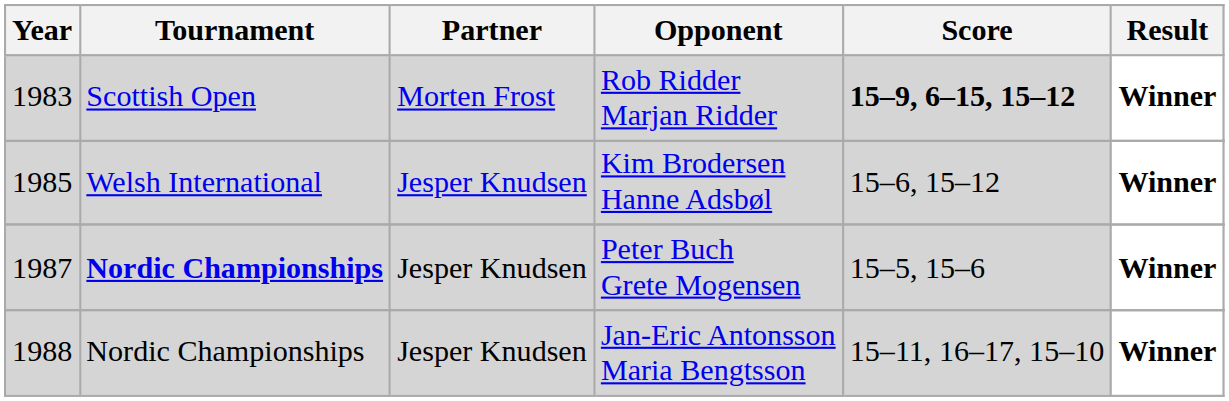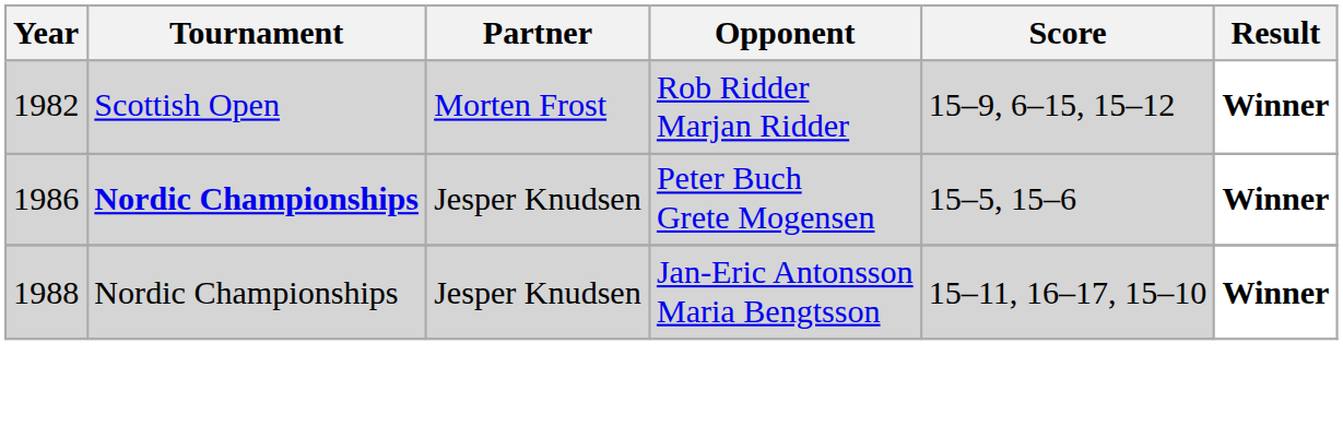 <table class="sortable wikitable" style="font-size: 90%;">
 <tr>
 <th>Year</th>
 <th>Tournament</th>
 <th>Partner</th>
 <th>Opponent</th>
 <th>Score</th>
 <th>Result</th>
 </tr>
 <tr style="background:#D5D5D5">
-<td align="center">1983</td>
+<td align="center">1982</td>
 <td align="left"><a href='#'>Scottish Open</a></td>
 <td align="left"> <a href='#'>Morten Frost</a></td>
 <td align="left"> <a href='#'>Rob Ridder</a> <br>  <a href='#'>Marjan Ridder</a></td>
-<td align="left"><strong>15–9, 6–15, 15–12</strong></td>
+<td align="left">15–9, 6–15, 15–12</td>
 <td style="text-align:left; background:white"> <strong>Winner</strong></td>
 </tr>
 <tr>
 </tr>
-<tr style="background:#D5D5D5">
-<td align="center">1985</td>
-<td align="left"><a href='#'>Welsh International</a></td>
-<td align="left"> <a href='#'>Jesper Knudsen</a></td>
-<td align="left"> <a href='#'>Kim Brodersen</a><br> <a href='#'>Hanne Adsbøl</a></td>
-<td align="left">15–6, 15–12</td>
-<td style="text-align:left; background:white"> <strong>Winner</strong></td>
-</tr>
 <tr>
 </tr>
 <tr style="background:#D5D5D5">
-<td align="center">1987</td>
+<td align="center">1986</td>
 <td align="left"><strong><a href='#'>Nordic Championships</a></strong></td>
 <td align="left"> Jesper Knudsen</td>
 <td align="left"> <a href='#'>Peter Buch</a><br> <a href='#'>Grete Mogensen</a></td>
 <td align="left">15–5, 15–6</td>
 <td style="text-align:left; background:white"> <strong>Winner</strong></td>
 </tr>
 <tr>
 </tr>
 <tr style="background:#D5D5D5">
 <td align="center">1988</td>
 <td align="left">Nordic Championships</td>
 <td align="left"> Jesper Knudsen</td>
 <td align="left"> <a href='#'>Jan-Eric Antonsson</a><br> <a href='#'>Maria Bengtsson</a></td>
 <td align="left">15–11, 16–17, 15–10</td>
 <td style="text-align:left; background:white"> <strong>Winner</strong></td>
 </tr>
 </table>
